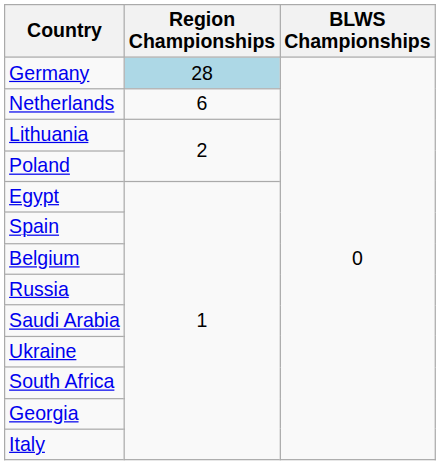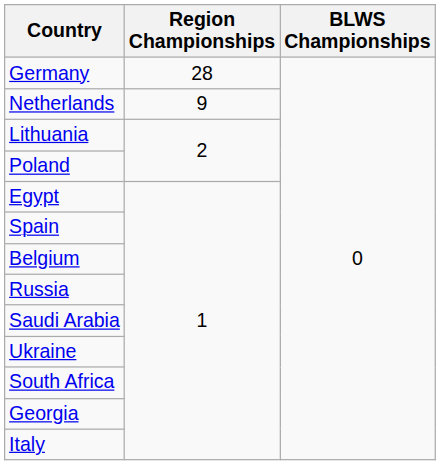 <table class="wikitable">
 <tr>
 <th>Country</th>
 <th>Region<br>Championships</th>
 <th>BLWS<br>Championships</th>
 </tr>
 <tr>
 <td> <a href='#'>Germany</a></td>
-<td align=center style="background: lightblue;">28</td>
+<td align=center>28</td>
 <td align=center rowspan=13>0</td>
 </tr>
 <tr>
 <td> <a href='#'>Netherlands</a></td>
-<td align=center>6</td>
+<td align=center>9</td>
 </tr>
 <tr>
 <td> <a href='#'>Lithuania</a></td>
 <td align=center rowspan=2>2</td>
 </tr>
 <tr>
 <td> <a href='#'>Poland</a></td>
 </tr>
 <tr>
 <td> <a href='#'>Egypt</a></td>
 <td align=center rowspan=9>1</td>
 </tr>
 <tr>
 <td> <a href='#'>Spain</a></td>
 </tr>
 <tr>
 <td> <a href='#'>Belgium</a></td>
 </tr>
 <tr>
 <td> <a href='#'>Russia</a></td>
 </tr>
 <tr>
 <td> <a href='#'>Saudi Arabia</a></td>
 </tr>
 <tr>
 <td> <a href='#'>Ukraine</a></td>
 </tr>
 <tr>
 <td> <a href='#'>South Africa</a></td>
 </tr>
 <tr>
 <td> <a href='#'>Georgia</a></td>
 </tr>
 <tr>
 <td> <a href='#'>Italy</a></td>
 </tr>
 </table>
